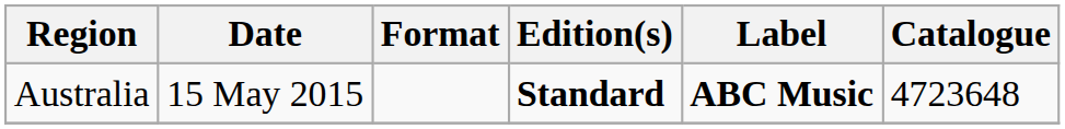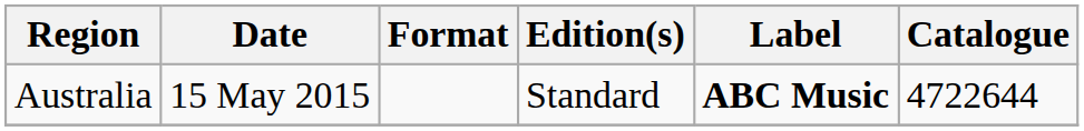 <table class="wikitable plainrowheaders">
 <tr>
 <th scope="col">Region</th>
 <th scope="col">Date</th>
 <th scope="col">Format</th>
 <th scope="col">Edition(s)</th>
 <th scope="col">Label</th>
 <th scope="col">Catalogue</th>
 </tr>
 <tr>
 <td>Australia</td>
 <td>15 May 2015 </td>
 <td></td>
-<td><strong>Standard</strong></td>
+<td>Standard</td>
 <td><strong>ABC Music</strong></td>
-<td>4723648</td>
+<td>4722644</td>
 </tr>
 <tr>
 </tr>
 </table>
